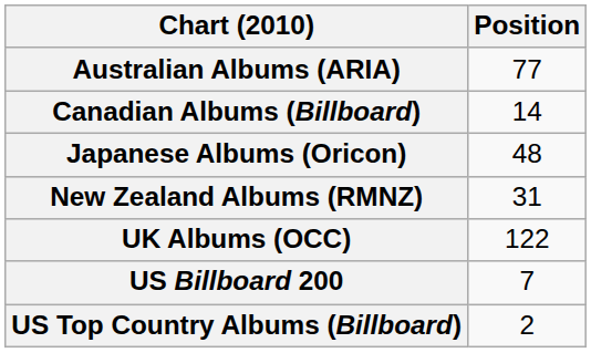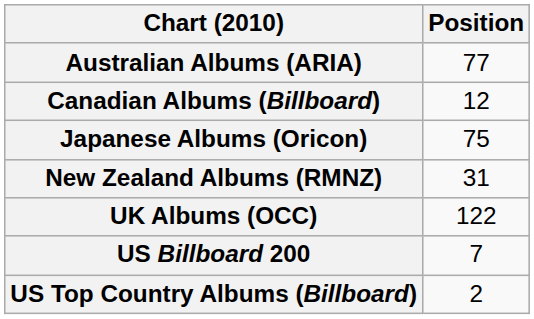 <table class="wikitable sortable plainrowheaders" style="text-align:center;">
 <tr>
 <th scope="col">Chart (2010)</th>
 <th scope="col">Position</th>
 </tr>
 <tr>
 <th scope="row">Australian Albums (ARIA)</th>
 <td>77</td>
 </tr>
 <tr>
 <th scope="row">Canadian Albums (<em>Billboard</em>)</th>
-<td>14</td>
+<td>12</td>
 </tr>
 <tr>
 <th scope="row">Japanese Albums (Oricon)</th>
-<td>48</td>
+<td>75</td>
 </tr>
 <tr>
 <th scope="row">New Zealand Albums (RMNZ)</th>
 <td>31</td>
 </tr>
 <tr>
 <th scope="row">UK Albums (OCC)</th>
 <td>122</td>
 </tr>
 <tr>
 <th scope="row">US <em>Billboard</em> 200</th>
 <td>7</td>
 </tr>
 <tr>
 <th scope="row">US Top Country Albums (<em>Billboard</em>)</th>
 <td>2</td>
 </tr>
 </table>
